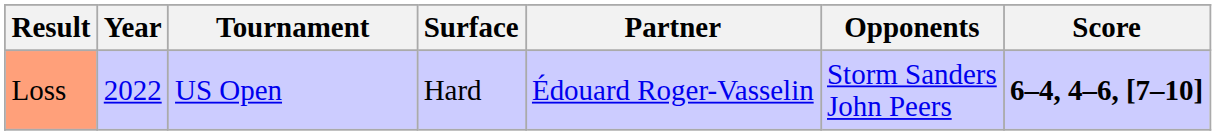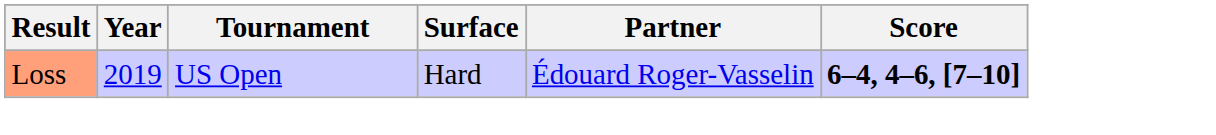 <table class="sortable wikitable">
 <tr>
 <th>Result</th>
 <th>Year</th>
 <th width=130>Tournament</th>
 <th>Surface</th>
 <th>Partner</th>
-<th>Opponents</th>
 <th class=unsortable>Score</th>
 </tr>
 <tr style=background:#ccf>
 <td bgcolor=FFA07A>Loss</td>
-<td><a href='#'>2022</a></td>
+<td><a href='#'>2019</a></td>
 <td><a href='#'>US Open</a></td>
 <td>Hard</td>
 <td> <a href='#'>Édouard Roger-Vasselin</a></td>
-<td> <a href='#'>Storm Sanders</a> <br>  <a href='#'>John Peers</a></td>
 <td><strong>6–4, 4–6, [7–10]</strong></td>
 </tr>
 </table>
